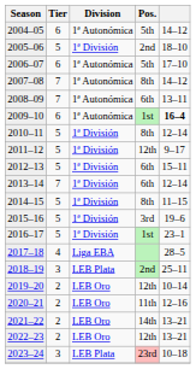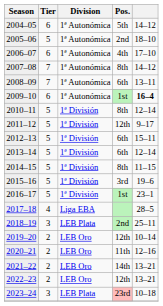 <table class="wikitable" style="font-size:85%; text-align:center">
 <tr>
 <th>Season</th>
 <th>Tier</th>
 <th>Division</th>
 <th>Pos.</th>
 <th></th>
 </tr>
 <tr>
 <td bgcolor=#efefef>2004–05</td>
 <td>6</td>
 <td align=left>1ª Autonómica</td>
 <td>5th</td>
 <td>14–12</td>
 </tr>
 <tr>
 <td bgcolor=#efefef>2005–06</td>
 <td>5</td>
-<td align=left><a href='#'>1ª División</a></td>
+<td align=left>1ª Autonómica</td>
 <td>2nd</td>
 <td>18–10</td>
 </tr>
 <tr>
 <td bgcolor=#efefef>2006–07</td>
 <td>6</td>
 <td align=left>1ª Autonómica</td>
-<td>5th</td>
+<td>4th</td>
 <td>17–10</td>
 </tr>
 <tr>
 <td bgcolor=#efefef>2007–08</td>
 <td>7</td>
 <td align=left>1ª Autonómica</td>
 <td>8th</td>
 <td>14–12</td>
 </tr>
 <tr>
 <td bgcolor=#efefef>2008–09</td>
 <td>7</td>
 <td align=left>1ª Autonómica</td>
 <td>6th</td>
 <td>13–11</td>
 </tr>
 <tr>
 <td bgcolor=#efefef>2009–10</td>
 <td>6</td>
 <td align=left>1ª Autonómica</td>
 <td bgcolor=#BBF3BB>1st</td>
 <td><strong>16–4</strong></td>
 </tr>
 <tr>
 <td bgcolor=#efefef>2010–11</td>
 <td>5</td>
 <td align=left><a href='#'>1ª División</a></td>
 <td>8th</td>
 <td>12–14</td>
 </tr>
 <tr>
 <td bgcolor=#efefef>2011–12</td>
 <td>5</td>
 <td align=left><a href='#'>1ª División</a></td>
 <td>12th</td>
 <td>9–17</td>
 </tr>
 <tr>
 <td bgcolor=#efefef>2012–13</td>
 <td>5</td>
 <td align=left><a href='#'>1ª División</a></td>
 <td>6th</td>
 <td>15–11</td>
 </tr>
 <tr>
 <td bgcolor=#efefef>2013–14</td>
-<td>7</td>
+<td>5</td>
 <td align=left><a href='#'>1ª División</a></td>
 <td>6th</td>
 <td>12–14</td>
 </tr>
 <tr>
 <td bgcolor=#efefef>2014–15</td>
 <td>5</td>
 <td align=left><a href='#'>1ª División</a></td>
 <td>8th</td>
 <td>11–15</td>
 </tr>
 <tr>
 <td bgcolor=#efefef>2015–16</td>
 <td>5</td>
 <td align=left><a href='#'>1ª División</a></td>
 <td>3rd</td>
 <td>19–6</td>
 </tr>
 <tr>
 <td bgcolor=#efefef>2016–17</td>
 <td>5</td>
 <td align=left><a href='#'>1ª División</a></td>
 <td bgcolor=#BBF3BB>1st</td>
 <td>23–1</td>
 </tr>
 <tr>
 <td bgcolor=#efefef><a href='#'>2017–18</a></td>
 <td>4</td>
 <td align=left><a href='#'>Liga EBA</a></td>
 <td bgcolor=#BBF3BB></td>
 <td>28–5</td>
 </tr>
 <tr>
 <td bgcolor=#efefef><a href='#'>2018–19</a></td>
 <td>3</td>
 <td align=left><a href='#'>LEB Plata</a></td>
 <td bgcolor=#BBF3BB>2nd</td>
 <td>25–11</td>
 </tr>
 <tr>
 <td bgcolor=#efefef><a href='#'>2019–20</a></td>
 <td>2</td>
 <td align=left><a href='#'>LEB Oro</a></td>
 <td>12th</td>
 <td>10–14</td>
 </tr>
 <tr>
 <td bgcolor=#efefef><a href='#'>2020–21</a></td>
 <td>2</td>
 <td align=left><a href='#'>LEB Oro</a></td>
 <td>11th</td>
 <td>12–16</td>
 </tr>
 <tr>
 <td bgcolor=#efefef><a href='#'>2021–22</a></td>
 <td>2</td>
 <td align=left><a href='#'>LEB Oro</a></td>
 <td>14th</td>
 <td>13–21</td>
 </tr>
 <tr>
 <td bgcolor=#efefef><a href='#'>2022–23</a></td>
 <td>2</td>
 <td align=left><a href='#'>LEB Oro</a></td>
 <td>12th</td>
 <td>13–21</td>
 </tr>
 <tr>
 <td bgcolor=#efefef><a href='#'>2023–24</a></td>
 <td>3</td>
 <td align=left><a href='#'>LEB Plata</a></td>
 <td bgcolor=#FFBBBB>23rd</td>
 <td>10–18</td>
 </tr>
 <tr>
 </tr>
 </table>
